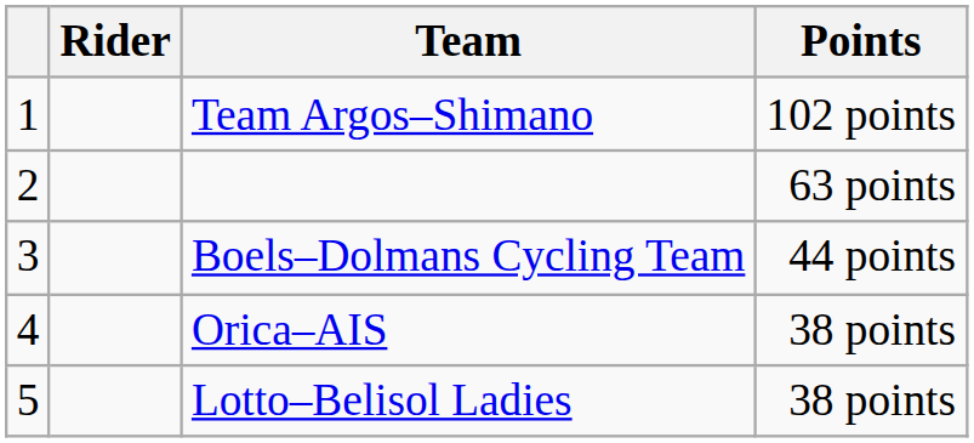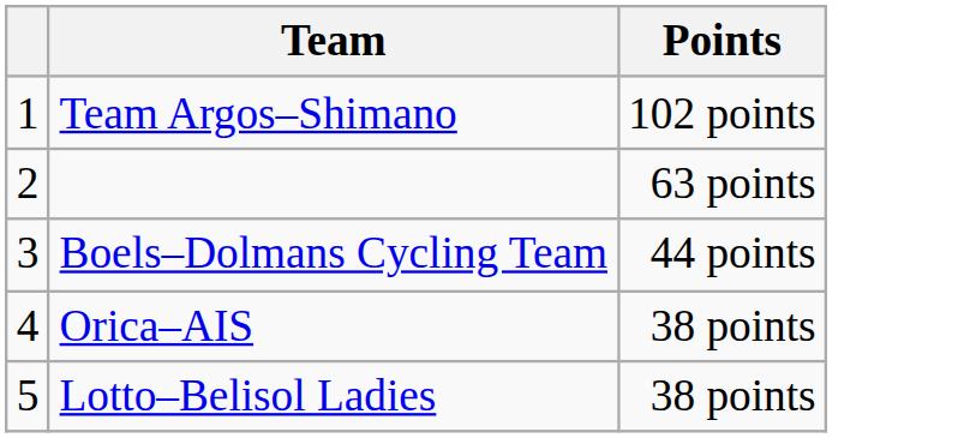 <table class="wikitable">
 <tr>
 <th></th>
-<th>Rider</th>
 <th>Team</th>
 <th>Points</th>
 </tr>
 <tr>
 <td>1</td>
-<td> </td>
 <td><a href='#'>Team Argos–Shimano</a></td>
 <td align="right">102 points</td>
 </tr>
 <tr>
 <td>2</td>
 <td></td>
-<td></td>
 <td align="right">63 points</td>
 </tr>
 <tr>
 <td>3</td>
-<td></td>
 <td><a href='#'>Boels–Dolmans Cycling Team</a></td>
 <td align="right">44 points</td>
 </tr>
 <tr>
 <td>4</td>
-<td></td>
 <td><a href='#'>Orica–AIS</a></td>
 <td align="right">38 points</td>
 </tr>
 <tr>
 <td>5</td>
-<td></td>
 <td><a href='#'>Lotto–Belisol Ladies</a></td>
 <td align="right">38 points</td>
 </tr>
 </table>
